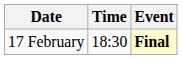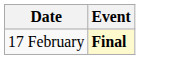 <table class=wikitable>
 <tr>
 <th>Date</th>
-<th>Time</th>
 <th>Event</th>
 </tr>
 <tr>
 <td>17 February</td>
-<td>18:30</td>
 <td style=background:lemonchiffon><strong>Final</strong></td>
 </tr>
 </table>
